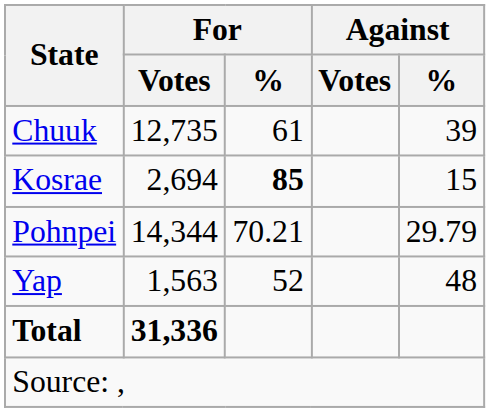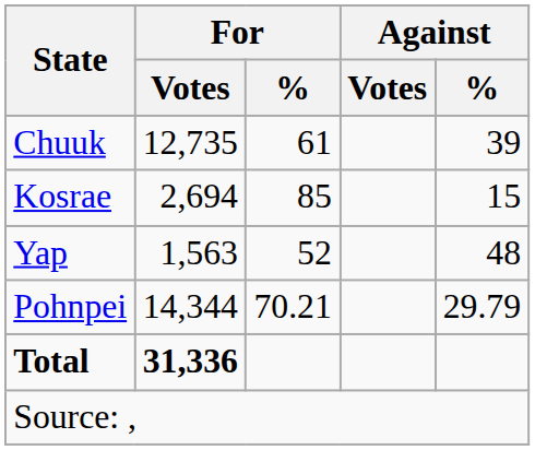 <table class=wikitable style=text-align:right>
 <tr>
 <th rowspan=2>State</th>
 <th colspan=2>For</th>
 <th colspan=2>Against</th>
 </tr>
 <tr>
 <th>Votes</th>
 <th>%</th>
 <th>Votes</th>
 <th>%</th>
 </tr>
 <tr>
 <td align=left><a href='#'>Chuuk</a></td>
 <td>12,735</td>
 <td>61</td>
 <td></td>
 <td>39</td>
 </tr>
 <tr>
 <td align=left><a href='#'>Kosrae</a></td>
 <td>2,694</td>
-<td><strong>85</strong></td>
+<td>85</td>
 <td></td>
 <td>15</td>
+</tr>
+<tr>
+<td align=left><a href='#'>Yap</a></td>
+<td>1,563</td>
+<td>52</td>
+<td></td>
+<td>48</td>
 </tr>
 <tr>
 <td align=left><a href='#'>Pohnpei</a></td>
 <td>14,344</td>
 <td>70.21</td>
 <td></td>
 <td>29.79</td>
-</tr>
-<tr>
-<td align=left><a href='#'>Yap</a></td>
-<td>1,563</td>
-<td>52</td>
-<td></td>
-<td>48</td>
 </tr>
 <tr>
 <td align=left><strong>Total</strong></td>
 <td><strong>31,336</strong></td>
 <td></td>
 <td></td>
 <td></td>
 </tr>
 <tr>
 <td align=left colspan=5>Source: , </td>
 </tr>
 </table>
